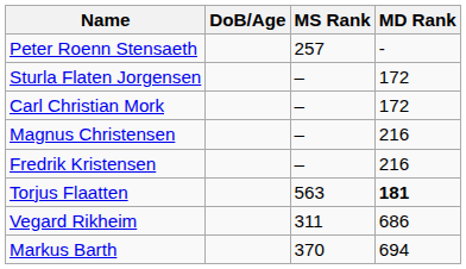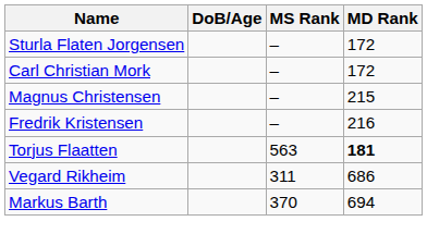 <table class="wikitable" style="text-align: left; font-size:95%;">
 <tr>
 <th>Name</th>
 <th>DoB/Age</th>
 <th>MS Rank</th>
 <th>MD Rank</th>
-</tr>
-<tr>
-<td><a href='#'>Peter Roenn Stensaeth</a></td>
-<td></td>
-<td>257</td>
-<td>-</td>
 </tr>
 <tr>
 <td><a href='#'>Sturla Flaten Jorgensen</a></td>
 <td></td>
 <td>–</td>
 <td>172</td>
 </tr>
 <tr>
 <td><a href='#'>Carl Christian Mork</a></td>
 <td></td>
 <td>–</td>
 <td>172</td>
 </tr>
 <tr>
 <td><a href='#'>Magnus Christensen</a></td>
 <td></td>
 <td>–</td>
-<td>216</td>
+<td>215</td>
 </tr>
 <tr>
 <td><a href='#'>Fredrik Kristensen</a></td>
 <td></td>
 <td>–</td>
 <td>216</td>
 </tr>
 <tr>
 <td><a href='#'>Torjus Flaatten</a></td>
 <td></td>
 <td>563</td>
 <td><strong>181</strong></td>
 </tr>
 <tr>
 <td><a href='#'>Vegard Rikheim</a></td>
 <td></td>
 <td>311</td>
 <td>686</td>
 </tr>
 <tr>
 <td><a href='#'>Markus Barth</a></td>
 <td></td>
 <td>370</td>
 <td>694</td>
 </tr>
 </table>
